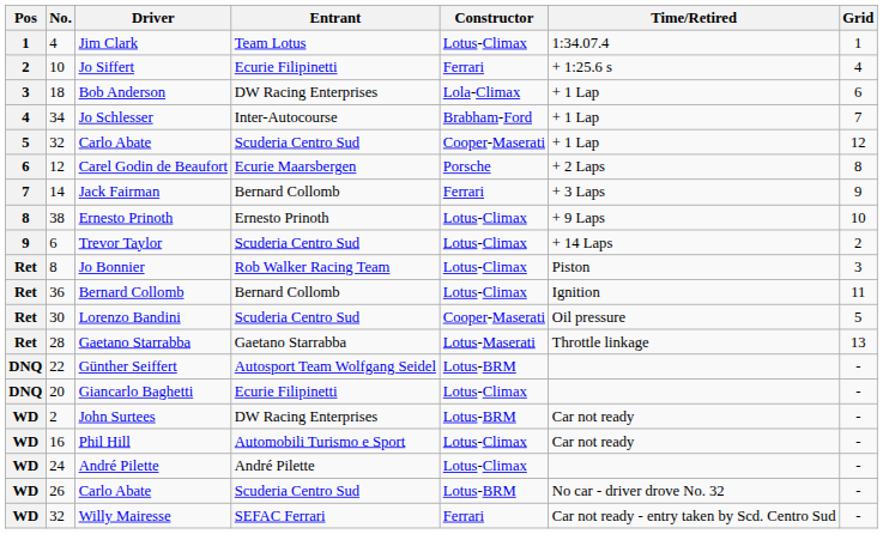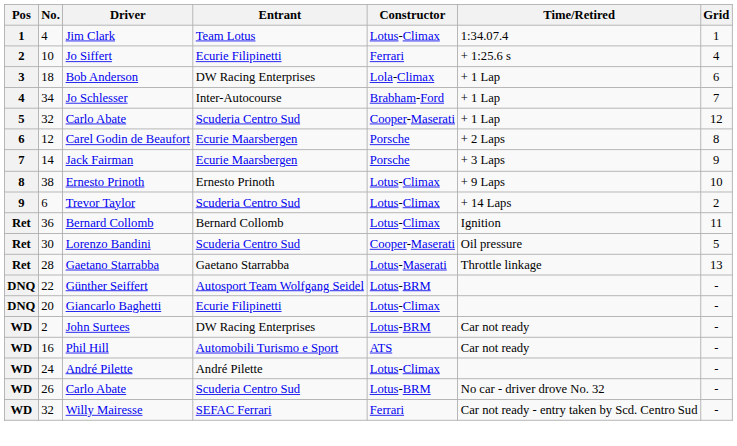 <table class="wikitable" style="font-size: 95%;">
 <tr>
 <th>Pos</th>
 <th>No.</th>
 <th>Driver</th>
 <th>Entrant</th>
 <th>Constructor</th>
 <th>Time/Retired</th>
 <th>Grid</th>
 </tr>
 <tr>
 <th>1</th>
 <td>4</td>
 <td> <a href='#'>Jim Clark</a></td>
 <td><a href='#'>Team Lotus</a></td>
 <td><a href='#'>Lotus</a>-<a href='#'>Climax</a></td>
 <td>1:34.07.4</td>
 <td style="text-align:center">1</td>
 </tr>
 <tr>
 <th>2</th>
 <td>10</td>
 <td> <a href='#'>Jo Siffert</a></td>
 <td><a href='#'>Ecurie Filipinetti</a></td>
 <td><a href='#'>Ferrari</a></td>
 <td>+ 1:25.6 s</td>
 <td style="text-align:center">4</td>
 </tr>
 <tr>
 <th>3</th>
 <td>18</td>
 <td> <a href='#'>Bob Anderson</a></td>
 <td>DW Racing Enterprises</td>
 <td><a href='#'>Lola</a>-<a href='#'>Climax</a></td>
 <td>+ 1 Lap</td>
 <td style="text-align:center">6</td>
 </tr>
 <tr>
 <th>4</th>
 <td>34</td>
 <td> <a href='#'>Jo Schlesser</a></td>
 <td>Inter-Autocourse</td>
 <td><a href='#'>Brabham</a>-<a href='#'>Ford</a></td>
 <td>+ 1 Lap</td>
 <td style="text-align:center">7</td>
 </tr>
 <tr>
 <th>5</th>
 <td>32</td>
 <td> <a href='#'>Carlo Abate</a></td>
 <td><a href='#'>Scuderia Centro Sud</a></td>
 <td><a href='#'>Cooper</a>-<a href='#'>Maserati</a></td>
 <td>+ 1 Lap</td>
 <td style="text-align:center">12</td>
 </tr>
 <tr>
 <th>6</th>
 <td>12</td>
 <td> <a href='#'>Carel Godin de Beaufort</a></td>
 <td><a href='#'>Ecurie Maarsbergen</a></td>
 <td><a href='#'>Porsche</a></td>
 <td>+ 2 Laps</td>
 <td style="text-align:center">8</td>
 </tr>
 <tr>
 <th>7</th>
 <td>14</td>
 <td> <a href='#'>Jack Fairman</a></td>
-<td>Bernard Collomb</td>
-<td><a href='#'>Ferrari</a></td>
+<td><a href='#'>Ecurie Maarsbergen</a></td>
+<td><a href='#'>Porsche</a></td>
 <td>+ 3 Laps</td>
 <td style="text-align:center">9</td>
 </tr>
 <tr>
 <th>8</th>
 <td>38</td>
 <td> <a href='#'>Ernesto Prinoth</a></td>
 <td>Ernesto Prinoth</td>
 <td><a href='#'>Lotus</a>-<a href='#'>Climax</a></td>
 <td>+ 9 Laps</td>
 <td style="text-align:center">10</td>
 </tr>
 <tr>
 <th>9</th>
 <td>6</td>
 <td> <a href='#'>Trevor Taylor</a></td>
 <td><a href='#'>Scuderia Centro Sud</a></td>
 <td><a href='#'>Lotus</a>-<a href='#'>Climax</a></td>
 <td>+ 14 Laps</td>
 <td style="text-align:center">2</td>
-</tr>
-<tr>
-<th>Ret</th>
-<td>8</td>
-<td> <a href='#'>Jo Bonnier</a></td>
-<td><a href='#'>Rob Walker Racing Team</a></td>
-<td><a href='#'>Lotus</a>-<a href='#'>Climax</a></td>
-<td>Piston</td>
-<td style="text-align:center">3</td>
 </tr>
 <tr>
 <th>Ret</th>
 <td>36</td>
 <td> <a href='#'>Bernard Collomb</a></td>
 <td>Bernard Collomb</td>
 <td><a href='#'>Lotus</a>-<a href='#'>Climax</a></td>
 <td>Ignition</td>
 <td style="text-align:center">11</td>
 </tr>
 <tr>
 <th>Ret</th>
 <td>30</td>
 <td> <a href='#'>Lorenzo Bandini</a></td>
 <td><a href='#'>Scuderia Centro Sud</a></td>
 <td><a href='#'>Cooper</a>-<a href='#'>Maserati</a></td>
 <td>Oil pressure</td>
 <td style="text-align:center">5</td>
 </tr>
 <tr>
 <th>Ret</th>
 <td>28</td>
 <td> <a href='#'>Gaetano Starrabba</a></td>
 <td>Gaetano Starrabba</td>
 <td><a href='#'>Lotus</a>-<a href='#'>Maserati</a></td>
 <td>Throttle linkage</td>
 <td style="text-align:center">13</td>
 </tr>
 <tr>
 <th>DNQ</th>
 <td>22</td>
 <td> <a href='#'>Günther Seiffert</a></td>
 <td><a href='#'>Autosport Team Wolfgang Seidel</a></td>
 <td><a href='#'>Lotus</a>-<a href='#'>BRM</a></td>
 <td></td>
 <td style="text-align:center">-</td>
 </tr>
 <tr>
 <th>DNQ</th>
 <td>20</td>
 <td> <a href='#'>Giancarlo Baghetti</a></td>
 <td><a href='#'>Ecurie Filipinetti</a></td>
 <td><a href='#'>Lotus</a>-<a href='#'>Climax</a></td>
 <td></td>
 <td style="text-align:center">-</td>
 </tr>
 <tr>
 <th>WD</th>
 <td>2</td>
 <td> <a href='#'>John Surtees</a></td>
 <td>DW Racing Enterprises</td>
 <td><a href='#'>Lotus</a>-<a href='#'>BRM</a></td>
 <td>Car not ready</td>
 <td style="text-align:center">-</td>
 </tr>
 <tr>
 <th>WD</th>
 <td>16</td>
 <td> <a href='#'>Phil Hill</a></td>
 <td><a href='#'>Automobili Turismo e Sport</a></td>
-<td><a href='#'>Lotus</a>-<a href='#'>Climax</a></td>
+<td><a href='#'>ATS</a></td>
 <td>Car not ready</td>
 <td style="text-align:center">-</td>
 </tr>
 <tr>
 <th>WD</th>
 <td>24</td>
 <td> <a href='#'>André Pilette</a></td>
 <td>André Pilette</td>
 <td><a href='#'>Lotus</a>-<a href='#'>Climax</a></td>
 <td></td>
 <td style="text-align:center">-</td>
 </tr>
 <tr>
 <th>WD</th>
 <td>26</td>
 <td> <a href='#'>Carlo Abate</a></td>
 <td><a href='#'>Scuderia Centro Sud</a></td>
 <td><a href='#'>Lotus</a>-<a href='#'>BRM</a></td>
 <td>No car - driver drove No. 32</td>
 <td style="text-align:center">-</td>
 </tr>
 <tr>
 <th>WD</th>
 <td>32</td>
 <td> <a href='#'>Willy Mairesse</a></td>
 <td><a href='#'>SEFAC Ferrari</a></td>
 <td><a href='#'>Ferrari</a></td>
 <td>Car not ready - entry taken by Scd. Centro Sud</td>
 <td style="text-align:center">-</td>
 </tr>
 </table>
